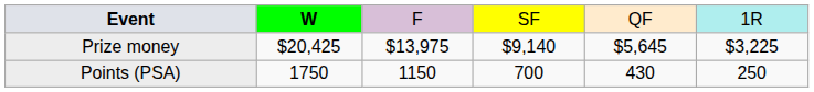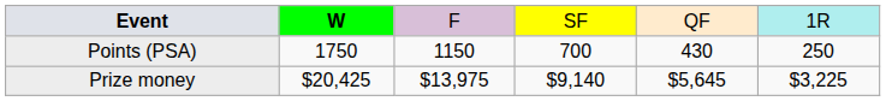 <table class=wikitable style=font-size:90%;text-align:center>
 <tr>
 <td width=200 colspan=1 bgcolor=#dfe2e9><strong>Event</strong></td>
 <td width=80 bgcolor=lime><strong>W</strong></td>
 <td width=85 bgcolor=#D8BFD8>F</td>
 <td width=85 bgcolor=#FFFF00>SF</td>
 <td width=85 bgcolor=#ffebcd>QF</td>
 <td width=85 bgcolor=#afeeee>1R</td>
 </tr>
 <tr>
+<td bgcolor=#EDEDED>Points (PSA)</td>
+<td>1750</td>
+<td>1150</td>
+<td>700</td>
+<td>430</td>
+<td>250</td>
+</tr>
+<tr>
 <td bgcolor=#EDEDED>Prize money</td>
 <td>$20,425</td>
 <td>$13,975</td>
 <td>$9,140</td>
 <td>$5,645</td>
 <td>$3,225</td>
 </tr>
-<tr>
-<td bgcolor=#EDEDED>Points (PSA)</td>
-<td>1750</td>
-<td>1150</td>
-<td>700</td>
-<td>430</td>
-<td>250</td>
-</tr>
 </table>
